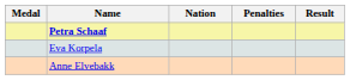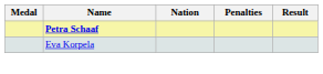 <table class=wikitable style="border:1px solid #AAAAAA;font-size:90%">
 <tr bgcolor="#E4E4E4">
 <th style="border-bottom:1px solid #AAAAAA" width=50>Medal</th>
 <th style="border-bottom:1px solid #AAAAAA" width=160>Name</th>
 <th style="border-bottom:1px solid #AAAAAA" width=80>Nation</th>
 <th style="border-bottom:1px solid #AAAAAA" width=80>Penalties</th>
 <th style="border-bottom:1px solid #AAAAAA" width=60>Result</th>
 </tr>
 <tr bgcolor="#F7F6A8">
 <td align="center"></td>
 <td><strong><a href='#'>Petra Schaaf</a></strong></td>
 <td align="center"></td>
 <td align="center"></td>
 <td align="right"></td>
 </tr>
 <tr bgcolor="#DCE5E5">
 <td align="center"></td>
 <td><a href='#'>Eva Korpela</a></td>
 <td align="center"></td>
 <td align="center"></td>
 <td align="right"></td>
 </tr>
-<tr bgcolor="#FFDAB9">
-<td align="center"></td>
-<td><a href='#'>Anne Elvebakk</a></td>
-<td align="center"></td>
-<td align="center"></td>
-<td align="right"></td>
-</tr>
 </table>
